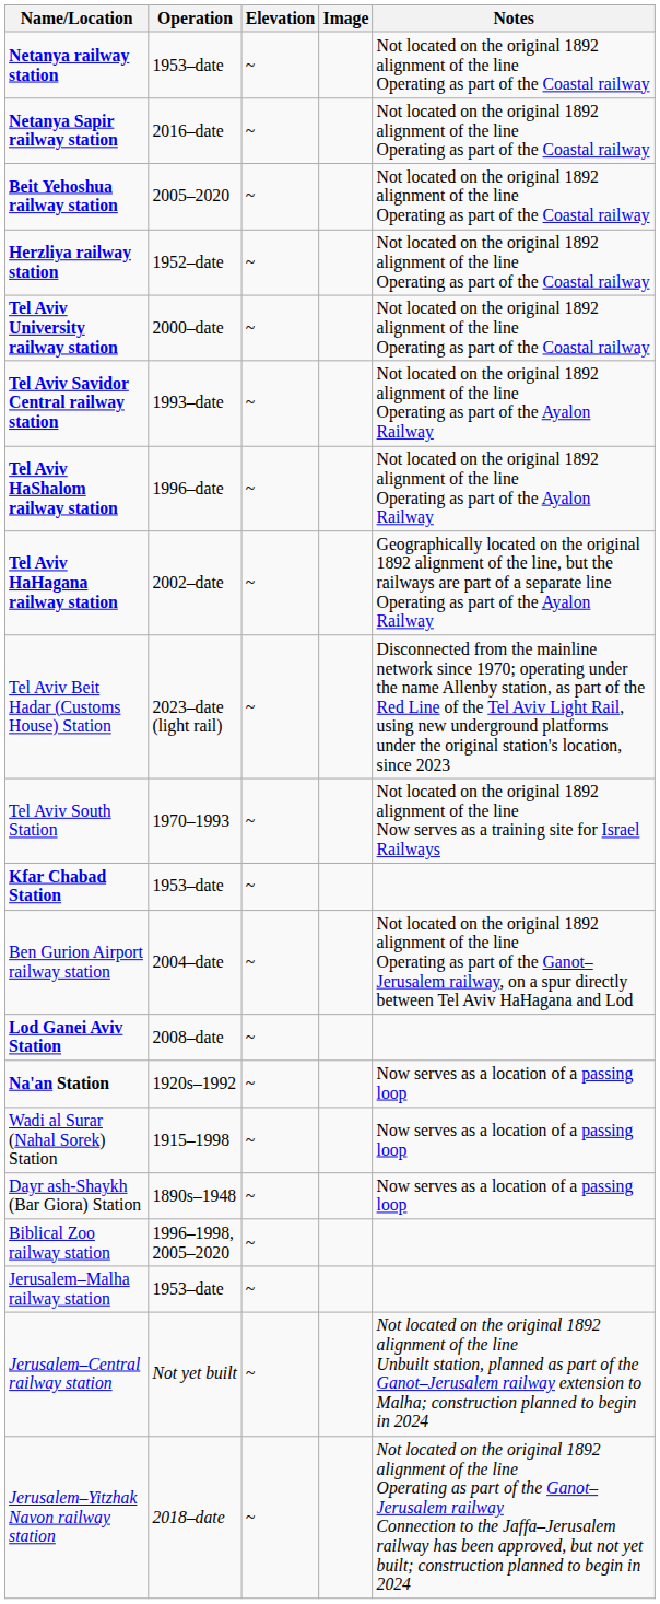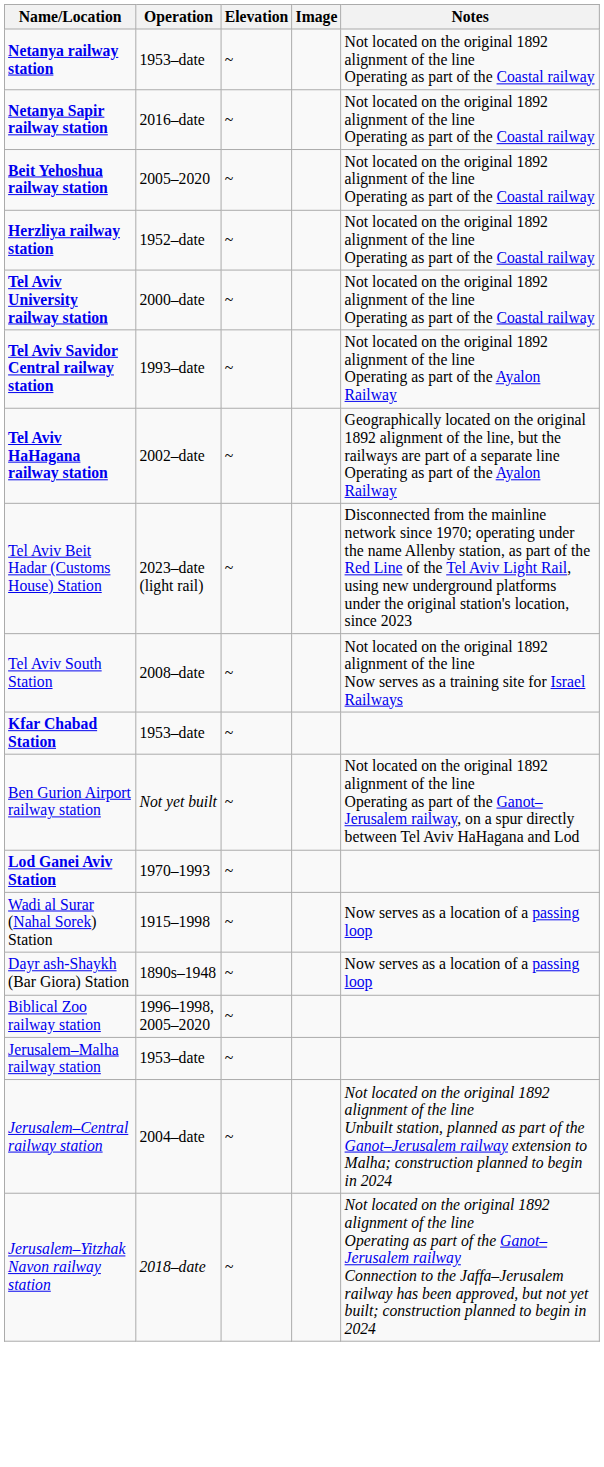 <table class="wikitable">
 <tr>
 <th>Name/Location</th>
 <th>Operation</th>
 <th>Elevation</th>
 <th>Image</th>
 <th>Notes </th>
 </tr>
 <tr>
 <td><strong><a href='#'>Netanya railway station</a></strong></td>
 <td>1953–date</td>
 <td>~</td>
 <td></td>
 <td>Not located on the original 1892 alignment of the line<br>Operating as part of the <a href='#'>Coastal railway</a></td>
 </tr>
 <tr>
 <td><strong><a href='#'>Netanya Sapir railway station</a></strong></td>
 <td>2016–date</td>
 <td>~</td>
 <td></td>
 <td>Not located on the original 1892 alignment of the line<br>Operating as part of the <a href='#'>Coastal railway</a></td>
 </tr>
 <tr>
 <td><strong><a href='#'>Beit Yehoshua railway station</a></strong></td>
 <td>2005–2020</td>
 <td>~</td>
 <td></td>
 <td>Not located on the original 1892 alignment of the line<br>Operating as part of the <a href='#'>Coastal railway</a></td>
 </tr>
 <tr>
 <td><strong><a href='#'>Herzliya railway station</a></strong></td>
 <td>1952–date</td>
 <td>~</td>
 <td></td>
 <td>Not located on the original 1892 alignment of the line<br>Operating as part of the <a href='#'>Coastal railway</a></td>
 </tr>
 <tr>
 <td><strong><a href='#'>Tel Aviv University railway station</a></strong></td>
 <td>2000–date</td>
 <td>~</td>
 <td></td>
 <td>Not located on the original 1892 alignment of the line<br>Operating as part of the <a href='#'>Coastal railway</a></td>
 </tr>
 <tr>
 <td><strong><a href='#'>Tel Aviv Savidor Central railway station</a></strong></td>
 <td>1993–date</td>
 <td>~</td>
 <td></td>
 <td>Not located on the original 1892 alignment of the line<br>Operating as part of the <a href='#'>Ayalon Railway</a></td>
 </tr>
 <tr>
-<td><strong><a href='#'>Tel Aviv HaShalom railway station</a></strong></td>
-<td>1996–date</td>
-<td>~</td>
-<td></td>
-<td>Not located on the original 1892 alignment of the line<br>Operating as part of the <a href='#'>Ayalon Railway</a></td>
-</tr>
-<tr>
 <td><strong><a href='#'>Tel Aviv HaHagana railway station</a></strong></td>
 <td>2002–date</td>
 <td>~</td>
 <td></td>
 <td>Geographically located on the original 1892 alignment of the line, but the railways are part of a separate line<br>Operating as part of the <a href='#'>Ayalon Railway</a></td>
 </tr>
 <tr>
 <td><a href='#'>Tel Aviv Beit Hadar (Customs House) Station</a></td>
 <td><br>2023–date (light rail)</td>
 <td>~</td>
 <td></td>
 <td>Disconnected from the mainline network since 1970; operating under the name Allenby station, as part of the <a href='#'>Red Line</a> of the <a href='#'>Tel Aviv Light Rail</a>, using new underground platforms under the original station's location, since 2023</td>
 </tr>
 <tr>
 <td><a href='#'>Tel Aviv South Station</a></td>
-<td>1970–1993</td>
+<td>2008–date</td>
 <td>~</td>
 <td></td>
 <td>Not located on the original 1892 alignment of the line<br>Now serves as a training site for <a href='#'>Israel Railways</a></td>
 </tr>
 <tr>
 <td><strong><a href='#'>Kfar Chabad Station</a></strong></td>
 <td>1953–date</td>
 <td>~</td>
 <td></td>
 <td></td>
 </tr>
 <tr>
 <td><a href='#'>Ben Gurion Airport railway station</a></td>
-<td>2004–date</td>
+<td><em>Not yet built</em></td>
 <td>~</td>
 <td></td>
 <td>Not located on the original 1892 alignment of the line<br>Operating as part of the <a href='#'>Ganot–Jerusalem railway</a>, on a spur directly between Tel Aviv HaHagana and Lod</td>
 </tr>
 <tr>
 <td><strong><a href='#'>Lod Ganei Aviv Station</a></strong></td>
-<td>2008–date</td>
+<td>1970–1993</td>
 <td>~</td>
 <td></td>
 <td></td>
-</tr>
-<tr>
-<td><strong><a href='#'>Na'an</a> Station</strong></td>
-<td>1920s–1992</td>
-<td>~</td>
-<td></td>
-<td>Now serves as a location of a <a href='#'>passing loop</a></td>
 </tr>
 <tr>
 <td><a href='#'>Wadi al Surar</a> (<a href='#'>Nahal Sorek</a>) Station</td>
 <td>1915–1998</td>
 <td>~</td>
 <td></td>
 <td>Now serves as a location of a <a href='#'>passing loop</a></td>
 </tr>
 <tr>
 <td><a href='#'>Dayr ash-Shaykh</a> (Bar Giora) Station</td>
 <td>1890s–1948</td>
 <td>~</td>
 <td></td>
 <td>Now serves as a location of a <a href='#'>passing loop</a></td>
 </tr>
 <tr>
 <td><a href='#'>Biblical Zoo railway station</a></td>
 <td>1996–1998, 2005–2020</td>
 <td>~</td>
 <td></td>
 <td></td>
 </tr>
 <tr>
 <td><a href='#'>Jerusalem–Malha railway station</a></td>
 <td>1953–date</td>
 <td>~</td>
 <td></td>
 <td></td>
 </tr>
 <tr>
 <td><em><a href='#'>Jerusalem–Central railway station</a></em></td>
-<td><em>Not yet built</em></td>
+<td>2004–date</td>
 <td><em>~</em></td>
 <td></td>
 <td><em>Not located on the original 1892 alignment of the line<br>Unbuilt station, planned as part of the <a href='#'>Ganot–Jerusalem railway</a> extension to Malha; construction planned to begin in 2024</em></td>
 </tr>
 <tr>
 <td><em><a href='#'>Jerusalem–Yitzhak Navon railway station</a></em></td>
 <td><em>2018–date</em></td>
 <td><em>~</em></td>
 <td></td>
 <td><em>Not located on the original 1892 alignment of the line<br>Operating as part of the <a href='#'>Ganot–Jerusalem railway</a><br>Connection to the Jaffa–Jerusalem railway has been approved, but not yet built; construction planned to begin in 2024</em></td>
 </tr>
 </table>
